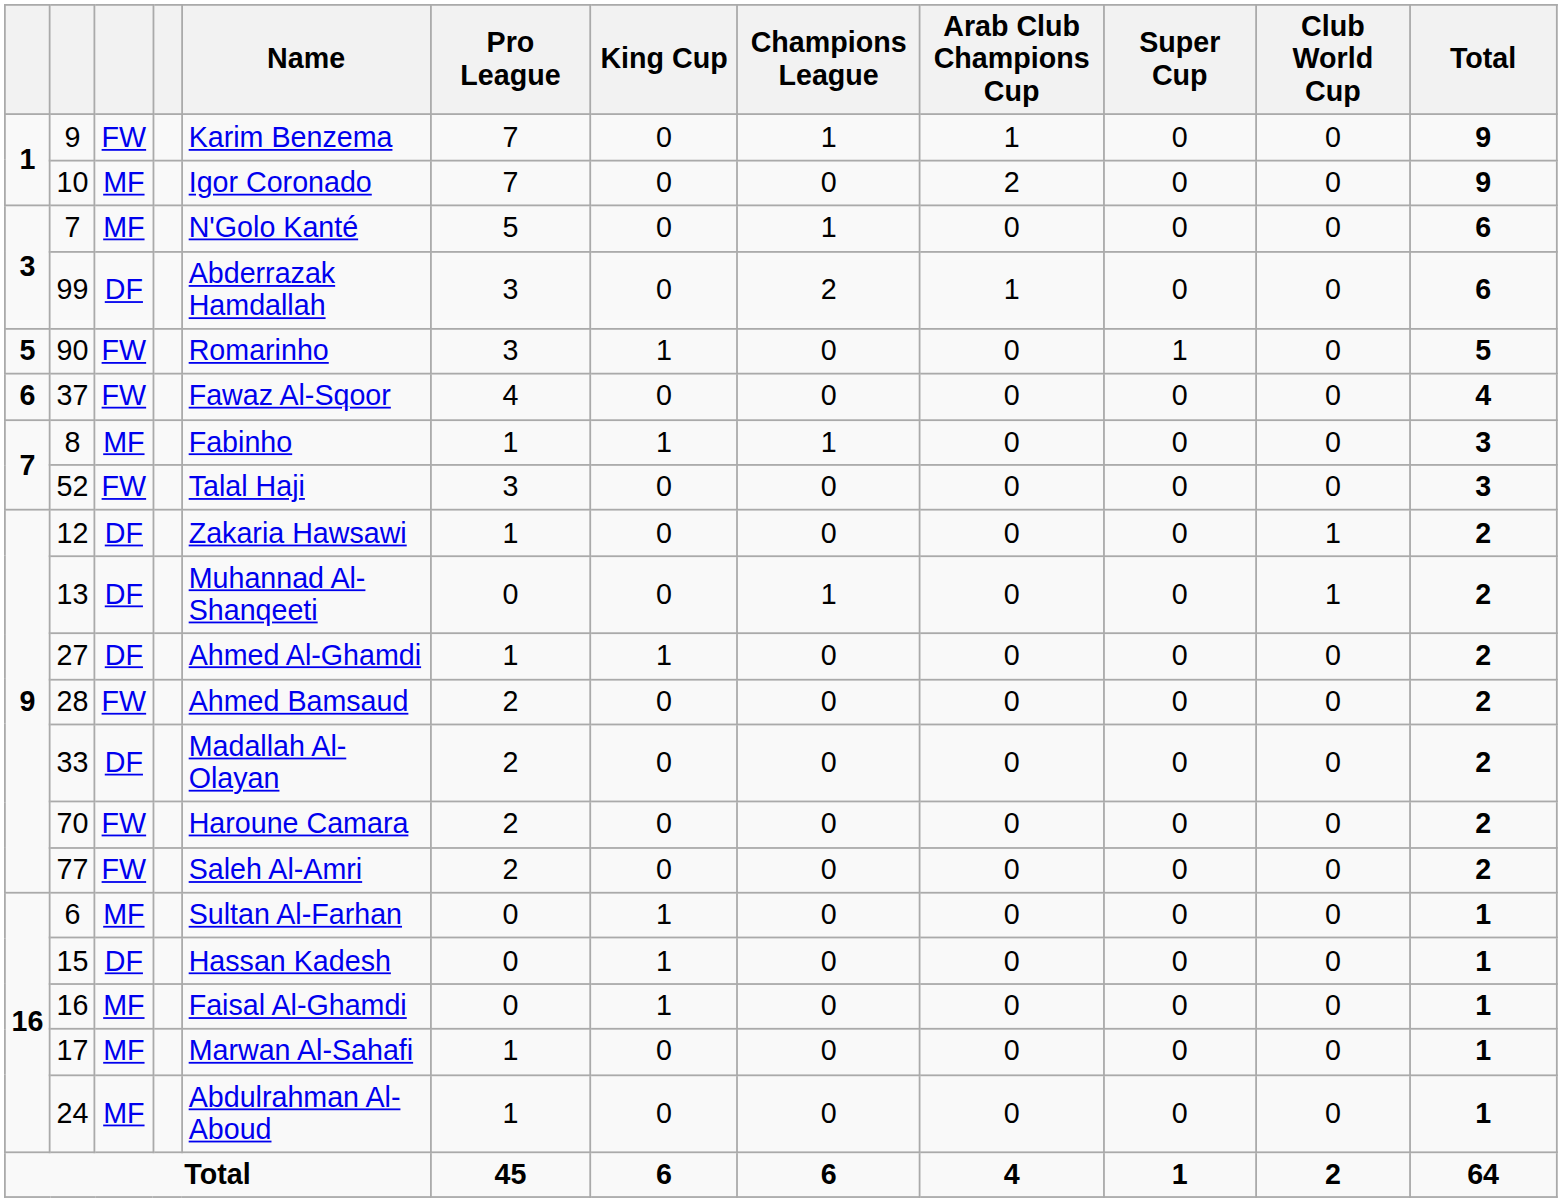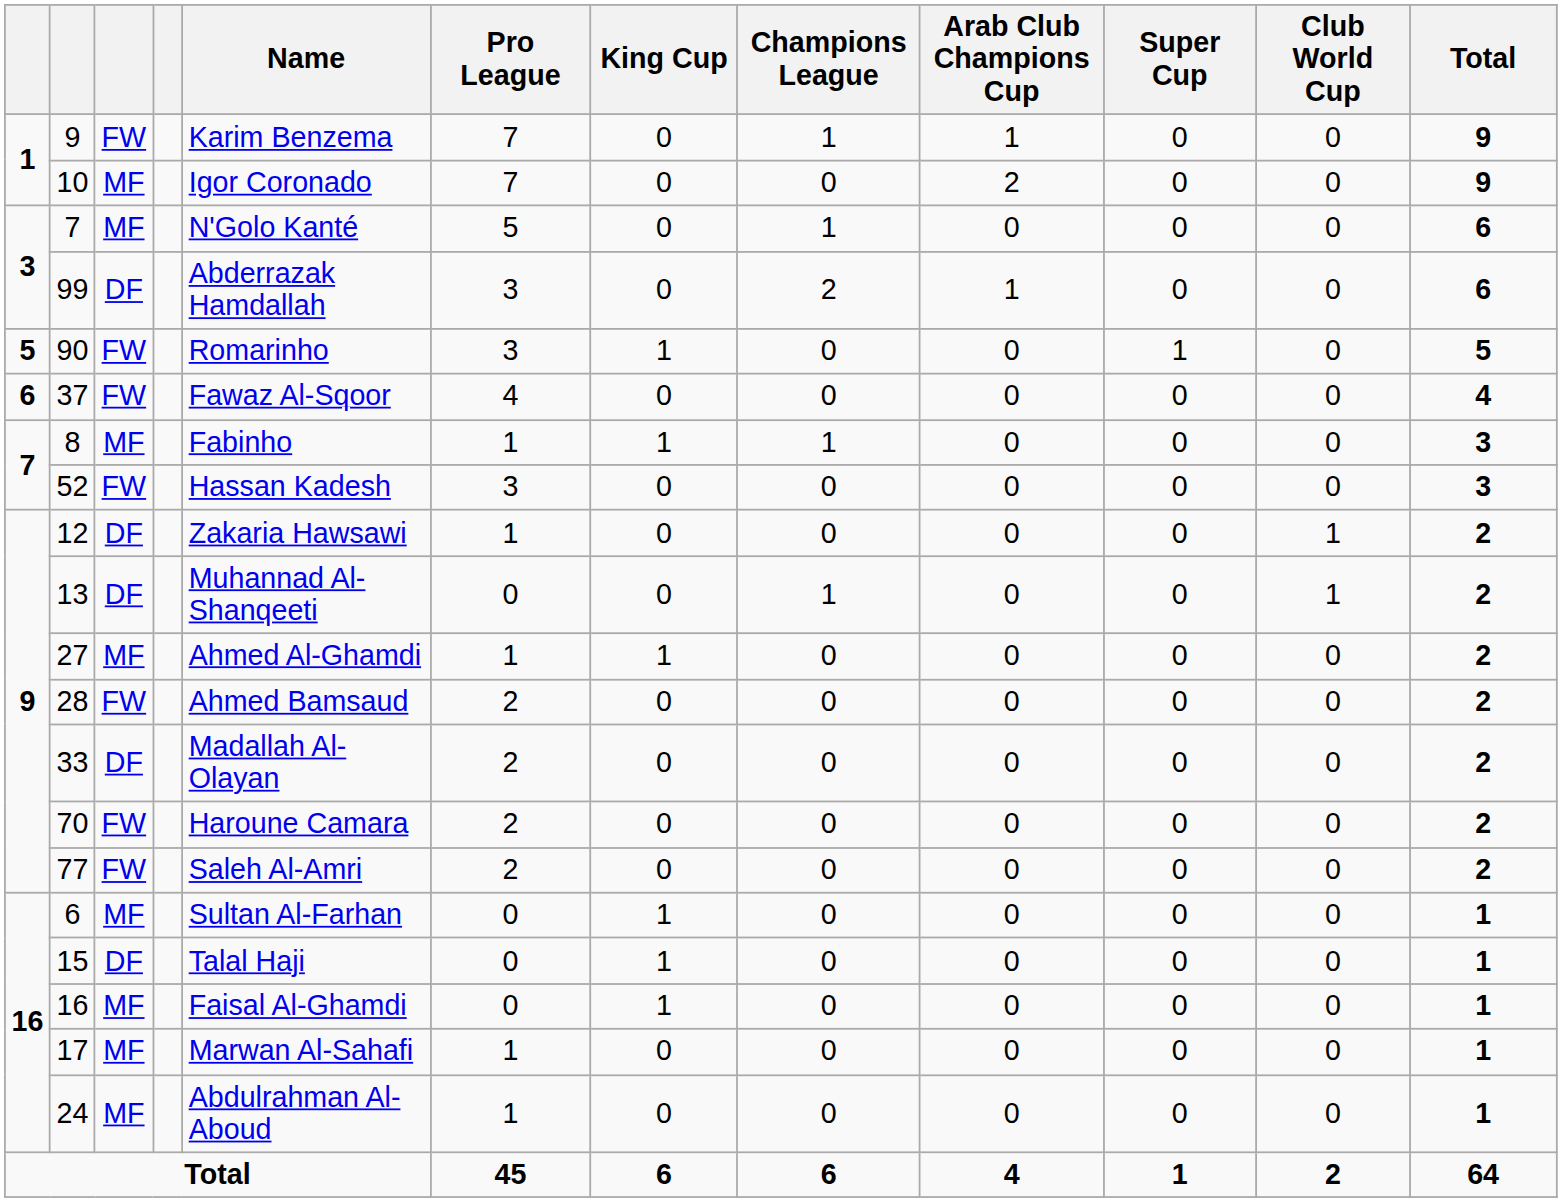 <table class="wikitable" style="text-align:center">
 <tr>
 <th width=15></th>
 <th width=15></th>
 <th width=15></th>
 <th width=15></th>
 <th width=155>Name</th>
 <th width=100>Pro League</th>
 <th width=100>King Cup</th>
 <th width=100>Champions League</th>
 <th width=100>Arab Club Champions Cup</th>
 <th width=100>Super Cup</th>
 <th width=100>Club World Cup</th>
 <th width=100>Total</th>
 </tr>
 <tr>
 <td rowspan=2><strong>1</strong></td>
 <td>9</td>
 <td><a href='#'>FW</a></td>
 <td></td>
 <td align=left><a href='#'>Karim Benzema</a></td>
 <td>7</td>
 <td>0</td>
 <td>1</td>
 <td>1</td>
 <td>0</td>
 <td>0</td>
 <td><strong>9</strong></td>
 </tr>
 <tr>
 <td>10</td>
 <td><a href='#'>MF</a></td>
 <td></td>
 <td align=left><a href='#'>Igor Coronado</a></td>
 <td>7</td>
 <td>0</td>
 <td>0</td>
 <td>2</td>
 <td>0</td>
 <td>0</td>
 <td><strong>9</strong></td>
 </tr>
 <tr>
 <td rowspan=2><strong>3</strong></td>
 <td>7</td>
 <td><a href='#'>MF</a></td>
 <td></td>
 <td align=left><a href='#'>N'Golo Kanté</a></td>
 <td>5</td>
 <td>0</td>
 <td>1</td>
 <td>0</td>
 <td>0</td>
 <td>0</td>
 <td><strong>6</strong></td>
 </tr>
 <tr>
 <td>99</td>
 <td><a href='#'>DF</a></td>
 <td></td>
 <td align=left><a href='#'>Abderrazak Hamdallah</a></td>
 <td>3</td>
 <td>0</td>
 <td>2</td>
 <td>1</td>
 <td>0</td>
 <td>0</td>
 <td><strong>6</strong></td>
 </tr>
 <tr>
 <td><strong>5</strong></td>
 <td>90</td>
 <td><a href='#'>FW</a></td>
 <td></td>
 <td align=left><a href='#'>Romarinho</a></td>
 <td>3</td>
 <td>1</td>
 <td>0</td>
 <td>0</td>
 <td>1</td>
 <td>0</td>
 <td><strong>5</strong></td>
 </tr>
 <tr>
 <td><strong>6</strong></td>
 <td>37</td>
 <td><a href='#'>FW</a></td>
 <td></td>
 <td align=left><a href='#'>Fawaz Al-Sqoor</a></td>
 <td>4</td>
 <td>0</td>
 <td>0</td>
 <td>0</td>
 <td>0</td>
 <td>0</td>
 <td><strong>4</strong></td>
 </tr>
 <tr>
 <td rowspan=2><strong>7</strong></td>
 <td>8</td>
 <td><a href='#'>MF</a></td>
 <td></td>
 <td align=left><a href='#'>Fabinho</a></td>
 <td>1</td>
 <td>1</td>
 <td>1</td>
 <td>0</td>
 <td>0</td>
 <td>0</td>
 <td><strong>3</strong></td>
 </tr>
 <tr>
 <td>52</td>
 <td><a href='#'>FW</a></td>
 <td></td>
-<td align=left><a href='#'>Talal Haji</a></td>
+<td align=left><a href='#'>Hassan Kadesh</a></td>
 <td>3</td>
 <td>0</td>
 <td>0</td>
 <td>0</td>
 <td>0</td>
 <td>0</td>
 <td><strong>3</strong></td>
 </tr>
 <tr>
 <td rowspan=7><strong>9</strong></td>
 <td>12</td>
 <td><a href='#'>DF</a></td>
 <td></td>
 <td align=left><a href='#'>Zakaria Hawsawi</a></td>
 <td>1</td>
 <td>0</td>
 <td>0</td>
 <td>0</td>
 <td>0</td>
 <td>1</td>
 <td><strong>2</strong></td>
 </tr>
 <tr>
 <td>13</td>
 <td><a href='#'>DF</a></td>
 <td></td>
 <td align=left><a href='#'>Muhannad Al-Shanqeeti</a></td>
 <td>0</td>
 <td>0</td>
 <td>1</td>
 <td>0</td>
 <td>0</td>
 <td>1</td>
 <td><strong>2</strong></td>
 </tr>
 <tr>
 <td>27</td>
-<td><a href='#'>DF</a></td>
+<td><a href='#'>MF</a></td>
 <td></td>
 <td align=left><a href='#'>Ahmed Al-Ghamdi</a></td>
 <td>1</td>
 <td>1</td>
 <td>0</td>
 <td>0</td>
 <td>0</td>
 <td>0</td>
 <td><strong>2</strong></td>
 </tr>
 <tr>
 <td>28</td>
 <td><a href='#'>FW</a></td>
 <td></td>
 <td align=left><a href='#'>Ahmed Bamsaud</a></td>
 <td>2</td>
 <td>0</td>
 <td>0</td>
 <td>0</td>
 <td>0</td>
 <td>0</td>
 <td><strong>2</strong></td>
 </tr>
 <tr>
 <td>33</td>
 <td><a href='#'>DF</a></td>
 <td></td>
 <td align=left><a href='#'>Madallah Al-Olayan</a></td>
 <td>2</td>
 <td>0</td>
 <td>0</td>
 <td>0</td>
 <td>0</td>
 <td>0</td>
 <td><strong>2</strong></td>
 </tr>
 <tr>
 <td>70</td>
 <td><a href='#'>FW</a></td>
 <td></td>
 <td align=left><a href='#'>Haroune Camara</a></td>
 <td>2</td>
 <td>0</td>
 <td>0</td>
 <td>0</td>
 <td>0</td>
 <td>0</td>
 <td><strong>2</strong></td>
 </tr>
 <tr>
 <td>77</td>
 <td><a href='#'>FW</a></td>
 <td></td>
 <td align=left><a href='#'>Saleh Al-Amri</a></td>
 <td>2</td>
 <td>0</td>
 <td>0</td>
 <td>0</td>
 <td>0</td>
 <td>0</td>
 <td><strong>2</strong></td>
 </tr>
 <tr>
 <td rowspan=5><strong>16</strong></td>
 <td>6</td>
 <td><a href='#'>MF</a></td>
 <td></td>
 <td align=left><a href='#'>Sultan Al-Farhan</a></td>
 <td>0</td>
 <td>1</td>
 <td>0</td>
 <td>0</td>
 <td>0</td>
 <td>0</td>
 <td><strong>1</strong></td>
 </tr>
 <tr>
 <td>15</td>
 <td><a href='#'>DF</a></td>
 <td></td>
-<td align=left><a href='#'>Hassan Kadesh</a></td>
+<td align=left><a href='#'>Talal Haji</a></td>
 <td>0</td>
 <td>1</td>
 <td>0</td>
 <td>0</td>
 <td>0</td>
 <td>0</td>
 <td><strong>1</strong></td>
 </tr>
 <tr>
 <td>16</td>
 <td><a href='#'>MF</a></td>
 <td></td>
 <td align=left><a href='#'>Faisal Al-Ghamdi</a></td>
 <td>0</td>
 <td>1</td>
 <td>0</td>
 <td>0</td>
 <td>0</td>
 <td>0</td>
 <td><strong>1</strong></td>
 </tr>
 <tr>
 <td>17</td>
 <td><a href='#'>MF</a></td>
 <td></td>
 <td align=left><a href='#'>Marwan Al-Sahafi</a></td>
 <td>1</td>
 <td>0</td>
 <td>0</td>
 <td>0</td>
 <td>0</td>
 <td>0</td>
 <td><strong>1</strong></td>
 </tr>
 <tr>
 <td>24</td>
 <td><a href='#'>MF</a></td>
 <td></td>
 <td align=left><a href='#'>Abdulrahman Al-Aboud</a></td>
 <td>1</td>
 <td>0</td>
 <td>0</td>
 <td>0</td>
 <td>0</td>
 <td>0</td>
 <td><strong>1</strong></td>
 </tr>
 <tr>
 <td colspan=5><strong>Total</strong></td>
 <td><strong>45</strong></td>
 <td><strong>6</strong></td>
 <td><strong>6</strong></td>
 <td><strong>4</strong></td>
 <td><strong>1</strong></td>
 <td><strong>2</strong></td>
 <td><strong>64</strong></td>
 </tr>
 </table>
